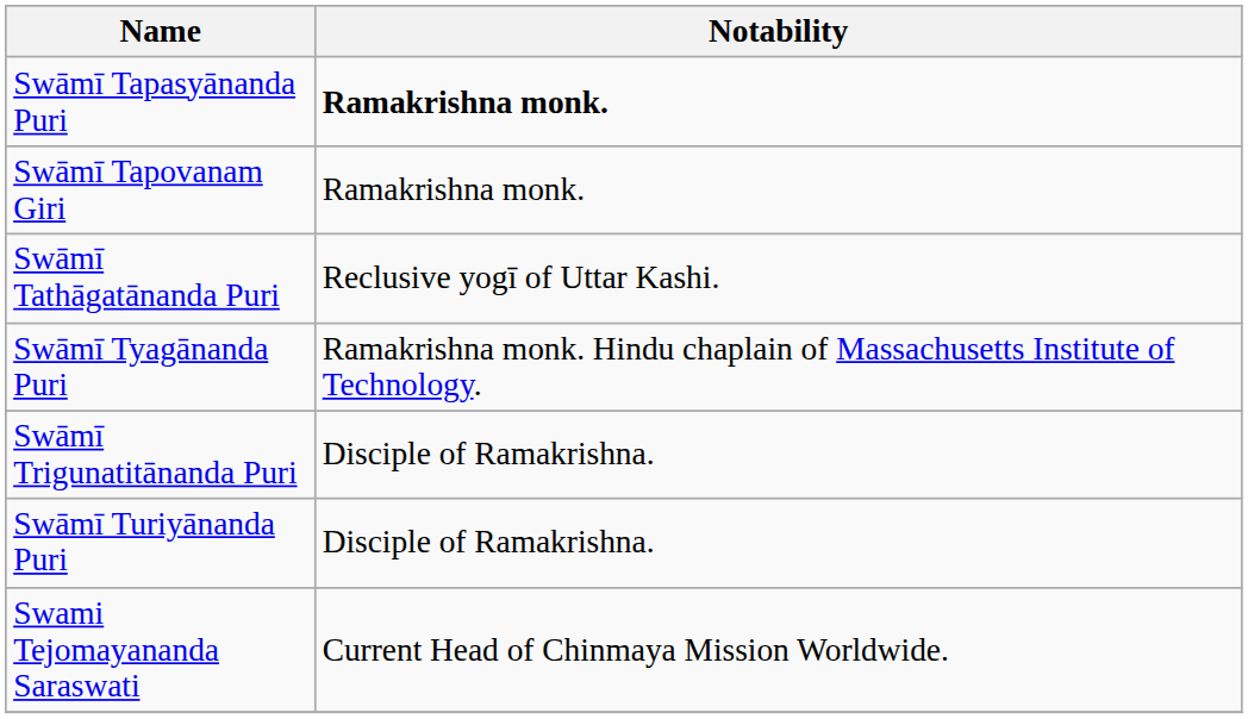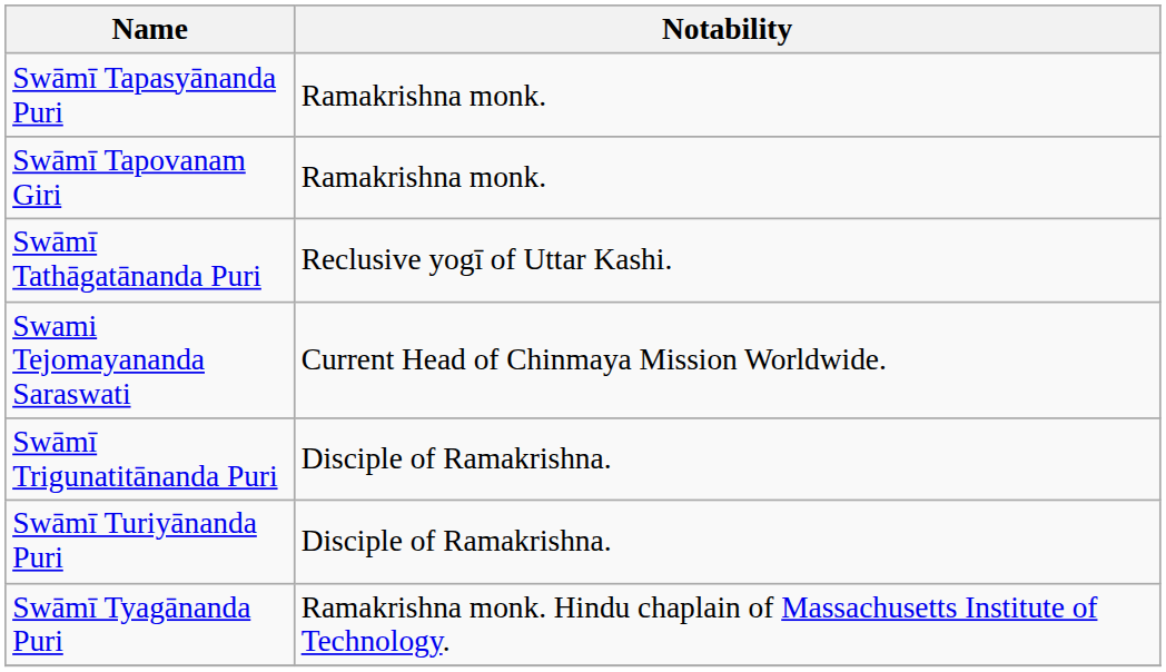 <table class="wikitable">
 <tr>
 <th width=25%>Name</th>
 <th>Notability</th>
 </tr>
 <tr>
 <td><a href='#'>Swāmī Tapasyānanda Puri</a></td>
-<td><strong>Ramakrishna monk.</strong></td>
+<td>Ramakrishna monk.</td>
 </tr>
 <tr>
 <td><a href='#'>Swāmī Tapovanam Giri</a></td>
 <td>Ramakrishna monk.</td>
 </tr>
 <tr>
 <td><a href='#'>Swāmī Tathāgatānanda Puri</a></td>
 <td>Reclusive yogī of Uttar Kashi.</td>
 </tr>
 <tr>
-<td><a href='#'>Swāmī Tyagānanda Puri</a></td>
-<td>Ramakrishna monk. Hindu chaplain of <a href='#'>Massachusetts Institute of Technology</a>.</td>
+<td><a href='#'>Swami Tejomayananda Saraswati</a></td>
+<td>Current Head of Chinmaya Mission Worldwide.</td>
 </tr>
 <tr>
 <td><a href='#'>Swāmī Trigunatitānanda Puri</a></td>
 <td>Disciple of Ramakrishna.</td>
 </tr>
 <tr>
 <td><a href='#'>Swāmī Turiyānanda Puri</a></td>
 <td>Disciple of Ramakrishna.</td>
 </tr>
 <tr>
-<td><a href='#'>Swami Tejomayananda Saraswati</a></td>
-<td>Current Head of Chinmaya Mission Worldwide.</td>
+<td><a href='#'>Swāmī Tyagānanda Puri</a></td>
+<td>Ramakrishna monk. Hindu chaplain of <a href='#'>Massachusetts Institute of Technology</a>.</td>
 </tr>
 <tr>
 </tr>
 </table>
